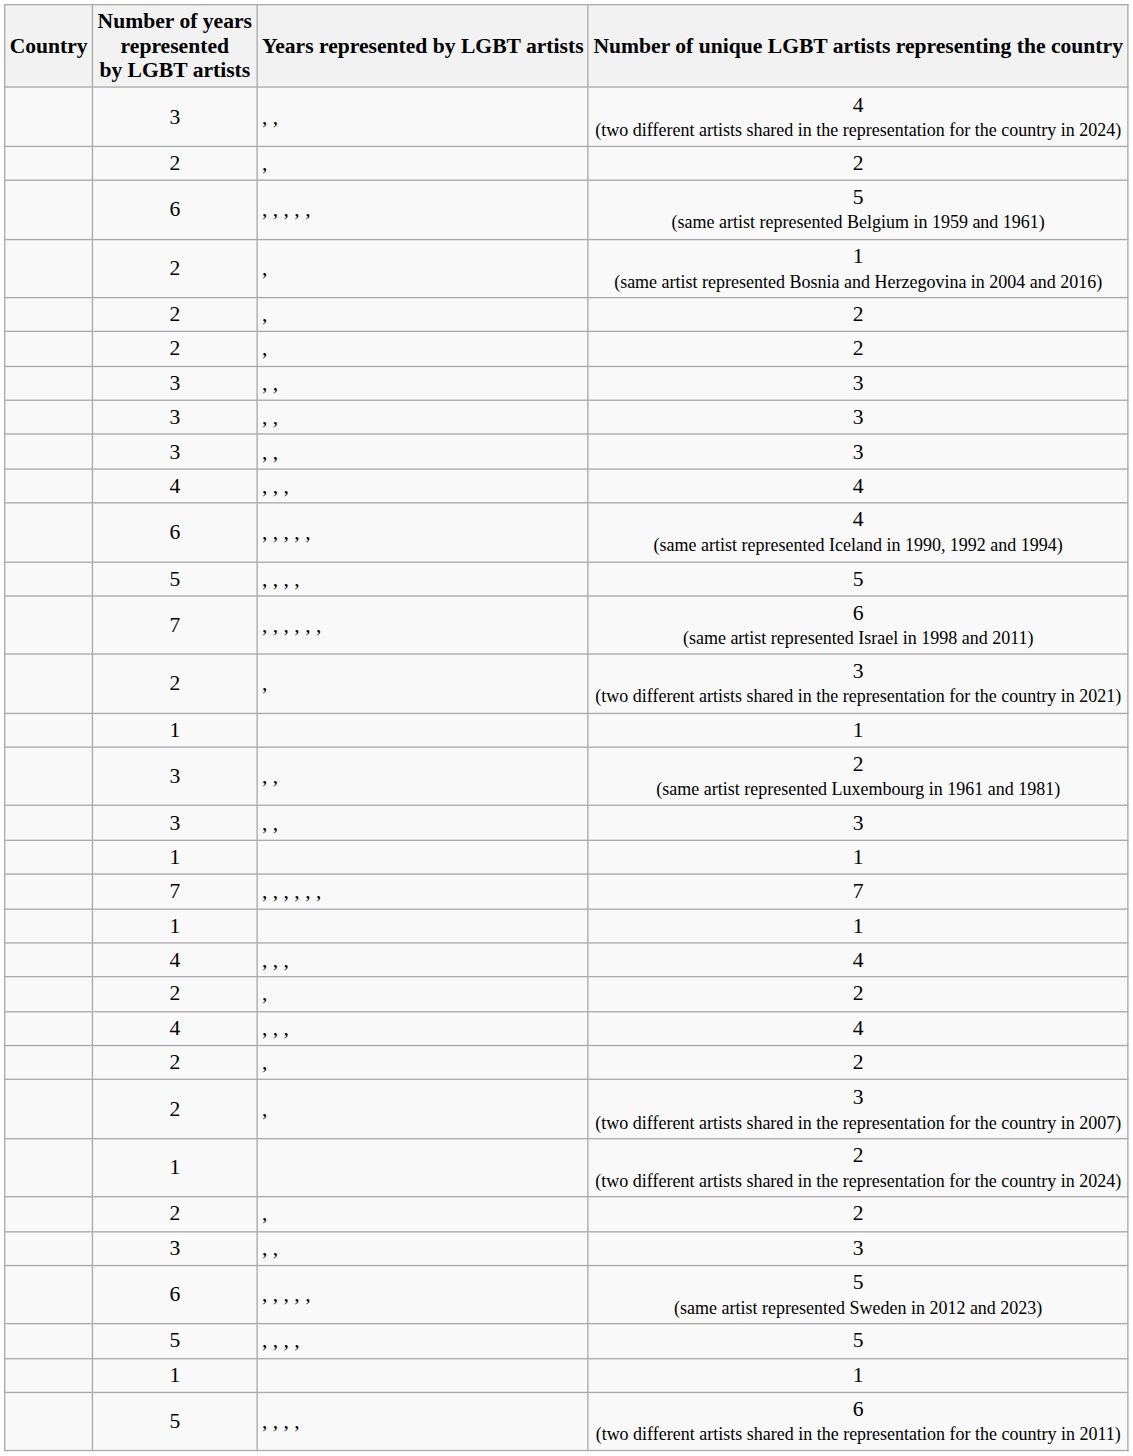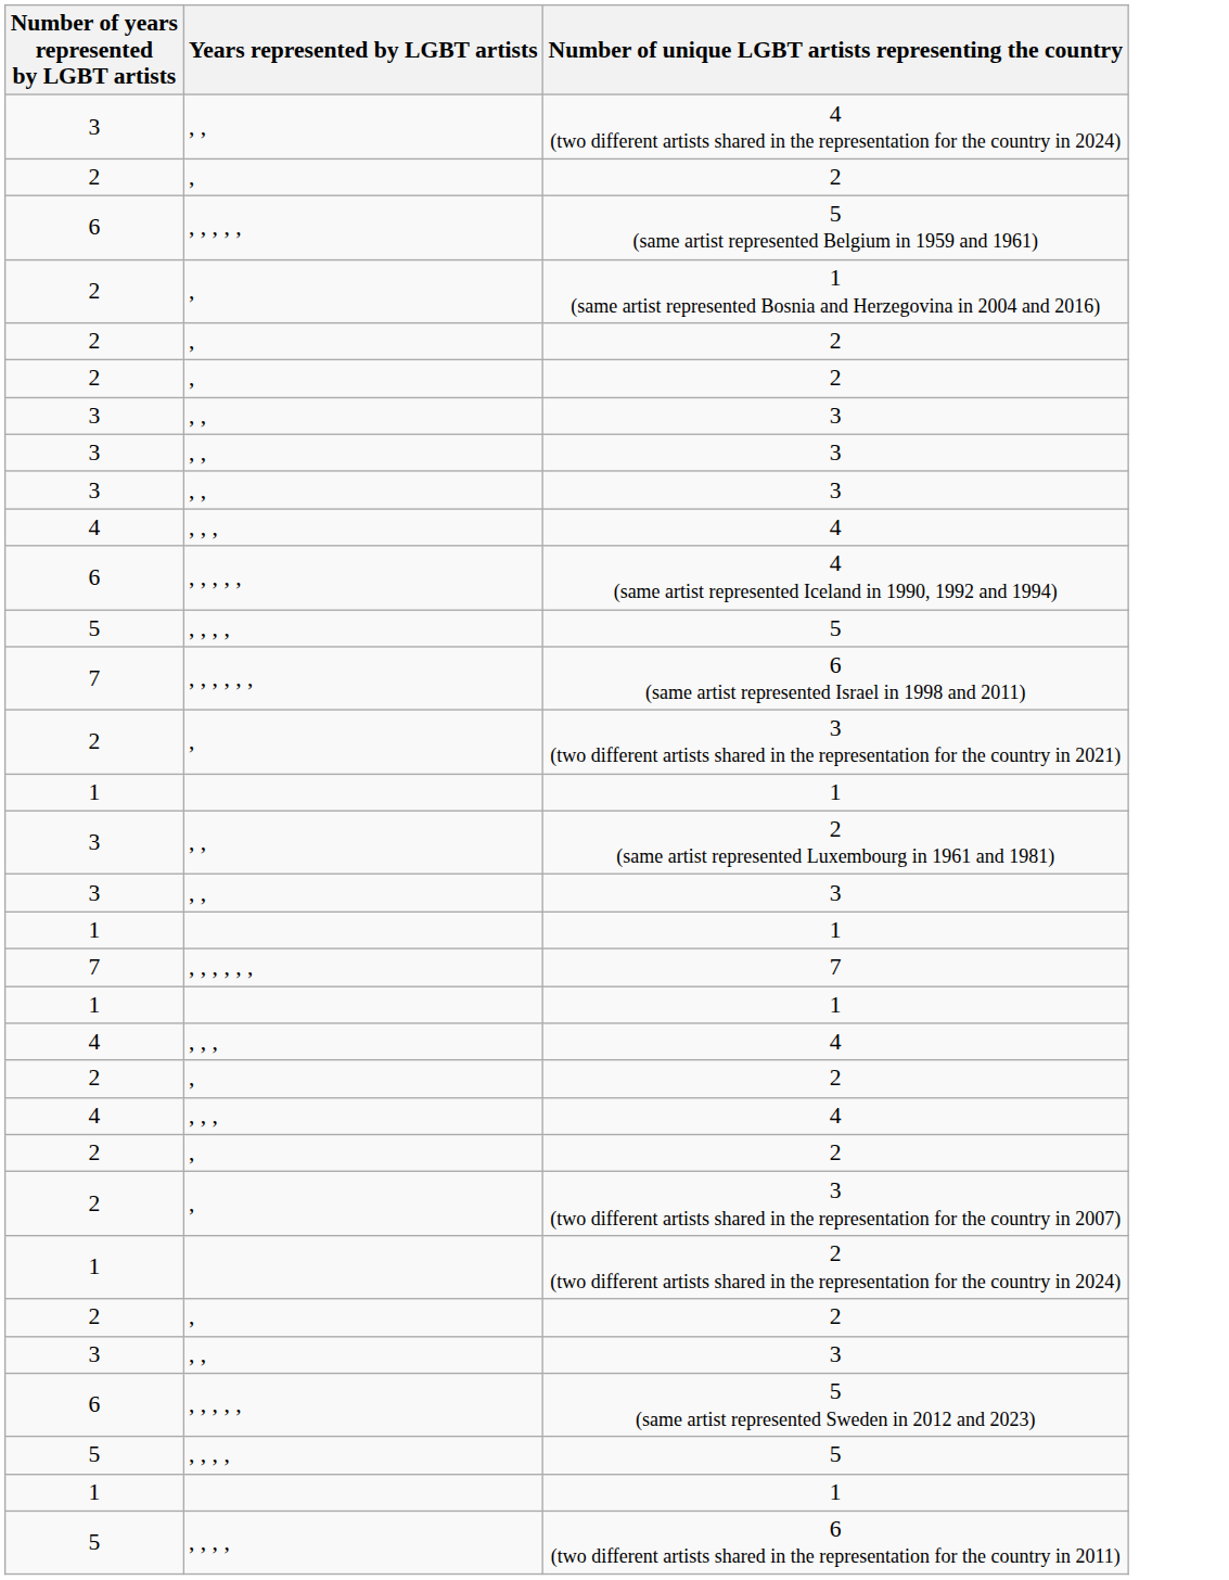 <table class="sortable wikitable plainrowheaders collapsible collapsed">
 <tr>
-<th scope="col">Country</th>
 <th scope="col">Number of years<br>represented<br>by LGBT artists</th>
 <th scope="col">Years represented by LGBT artists</th>
 <th scope="col">Number of unique LGBT artists representing the country</th>
 </tr>
 <tr>
-<td align=left></td>
 <td align=center>3</td>
 <td align=left>, , </td>
 <td align=center>4<br><small>(two different artists shared in the representation for the country in 2024)</small></td>
 </tr>
 <tr>
-<td align=left></td>
 <td align=center>2</td>
 <td align=left>, </td>
 <td align=center>2</td>
 </tr>
 <tr>
-<td align=left></td>
 <td align=center>6</td>
 <td align=left>, , , , , </td>
 <td align=center>5<br><small>(same artist represented Belgium in 1959 and 1961)</small></td>
 </tr>
 <tr>
-<td align=left></td>
 <td align=center>2</td>
 <td align=left>, </td>
 <td align=center>1<br><small>(same artist represented Bosnia and Herzegovina in 2004 and 2016)</small></td>
 </tr>
 <tr>
-<td align=left></td>
 <td align=center>2</td>
 <td align=left>, </td>
 <td align=center>2</td>
 </tr>
 <tr>
-<td align=left></td>
 <td align=center>2</td>
 <td align=left>, </td>
 <td align=center>2</td>
 </tr>
 <tr>
-<td align=left></td>
 <td align=center>3</td>
 <td align=left>, , </td>
 <td align=center>3</td>
 </tr>
 <tr>
-<td align=left></td>
 <td align=center>3</td>
 <td align=left>, , </td>
 <td align=center>3</td>
 </tr>
 <tr>
-<td align=left></td>
 <td align=center>3</td>
 <td align=left>, , </td>
 <td align=center>3</td>
 </tr>
 <tr>
-<td align=left></td>
 <td align=center>4</td>
 <td align=left>, , , </td>
 <td align=center>4</td>
 </tr>
 <tr>
-<td align=left></td>
 <td align=center>6</td>
 <td align=left>, , , , , </td>
 <td align=center>4<br><small>(same artist represented Iceland in 1990, 1992 and 1994)</small></td>
 </tr>
 <tr>
-<td align=left></td>
 <td align=center>5</td>
 <td align=left>, , , , </td>
 <td align=center>5</td>
 </tr>
 <tr>
-<td align=left></td>
 <td align=center>7</td>
 <td align=left>, , , , , , </td>
 <td align=center>6<br><small>(same artist represented Israel in 1998 and 2011)</small></td>
 </tr>
 <tr>
-<td align=left></td>
 <td align=center>2</td>
 <td align=left>, </td>
 <td align=center>3<br><small>(two different artists shared in the representation for the country in 2021)</small></td>
 </tr>
 <tr>
-<td align=left></td>
 <td align=center>1</td>
 <td align=left></td>
 <td align=center>1</td>
 </tr>
 <tr>
-<td align=left></td>
 <td align=center>3</td>
 <td align=left>, , </td>
 <td align=center>2<br><small>(same artist represented Luxembourg in 1961 and 1981)</small></td>
 </tr>
 <tr>
-<td align=left></td>
 <td align=center>3</td>
 <td align=left>, , </td>
 <td align=center>3</td>
 </tr>
 <tr>
-<td align=left></td>
 <td align=center>1</td>
 <td align=left></td>
 <td align=center>1</td>
 </tr>
 <tr>
-<td align=left></td>
 <td align=center>7</td>
 <td align=left>, , , , , , </td>
 <td align=center>7</td>
 </tr>
 <tr>
-<td align=left></td>
 <td align=center>1</td>
 <td align=left></td>
 <td align=center>1</td>
 </tr>
 <tr>
-<td align=left></td>
 <td align=center>4</td>
 <td align=left>, , , </td>
 <td align=center>4</td>
 </tr>
 <tr>
-<td align=left></td>
 <td align=center>2</td>
 <td align=left>, </td>
 <td align=center>2</td>
 </tr>
 <tr>
-<td align=left></td>
 <td align=center>4</td>
 <td align=left>, , , </td>
 <td align=center>4</td>
 </tr>
 <tr>
-<td align=left></td>
 <td align=center>2</td>
 <td align=left>, </td>
 <td align=center>2</td>
 </tr>
 <tr>
-<td align=left></td>
 <td align=center>2</td>
 <td align=left>, </td>
 <td align=center>3<br><small>(two different artists shared in the representation for the country in 2007)</small></td>
 </tr>
 <tr>
-<td align=left></td>
 <td align=center>1</td>
 <td align=left></td>
 <td align=center>2<br><small>(two different artists shared in the representation for the country in 2024)</small></td>
 </tr>
 <tr>
-<td align=left></td>
 <td align=center>2</td>
 <td align=left>, </td>
 <td align=center>2</td>
 </tr>
 <tr>
-<td align=left></td>
 <td align=center>3</td>
 <td align=left>, , </td>
 <td align=center>3</td>
 </tr>
 <tr>
-<td align=left></td>
 <td align=center>6</td>
 <td align=left>, , , , , </td>
 <td align=center>5<br><small>(same artist represented Sweden in 2012 and 2023)</small></td>
 </tr>
 <tr>
-<td align=left></td>
 <td align=center>5</td>
 <td align=left>, , , , </td>
 <td align=center>5</td>
 </tr>
 <tr>
-<td align=left></td>
 <td align=center>1</td>
 <td align=left></td>
 <td align=center>1</td>
 </tr>
 <tr>
-<td align=left></td>
 <td align=center>5</td>
 <td align=left>, , , , </td>
 <td align=center>6<br><small>(two different artists shared in the representation for the country in 2011)</small></td>
 </tr>
 </table>
